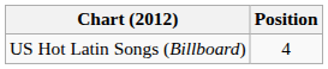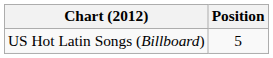 <table class="wikitable">
 <tr>
 <th>Chart (2012)</th>
 <th>Position</th>
 </tr>
 <tr>
 <td>US Hot Latin Songs (<em>Billboard</em>)</td>
-<td style="text-align:center;">4</td>
+<td style="text-align:center;">5</td>
 </tr>
 </table>
